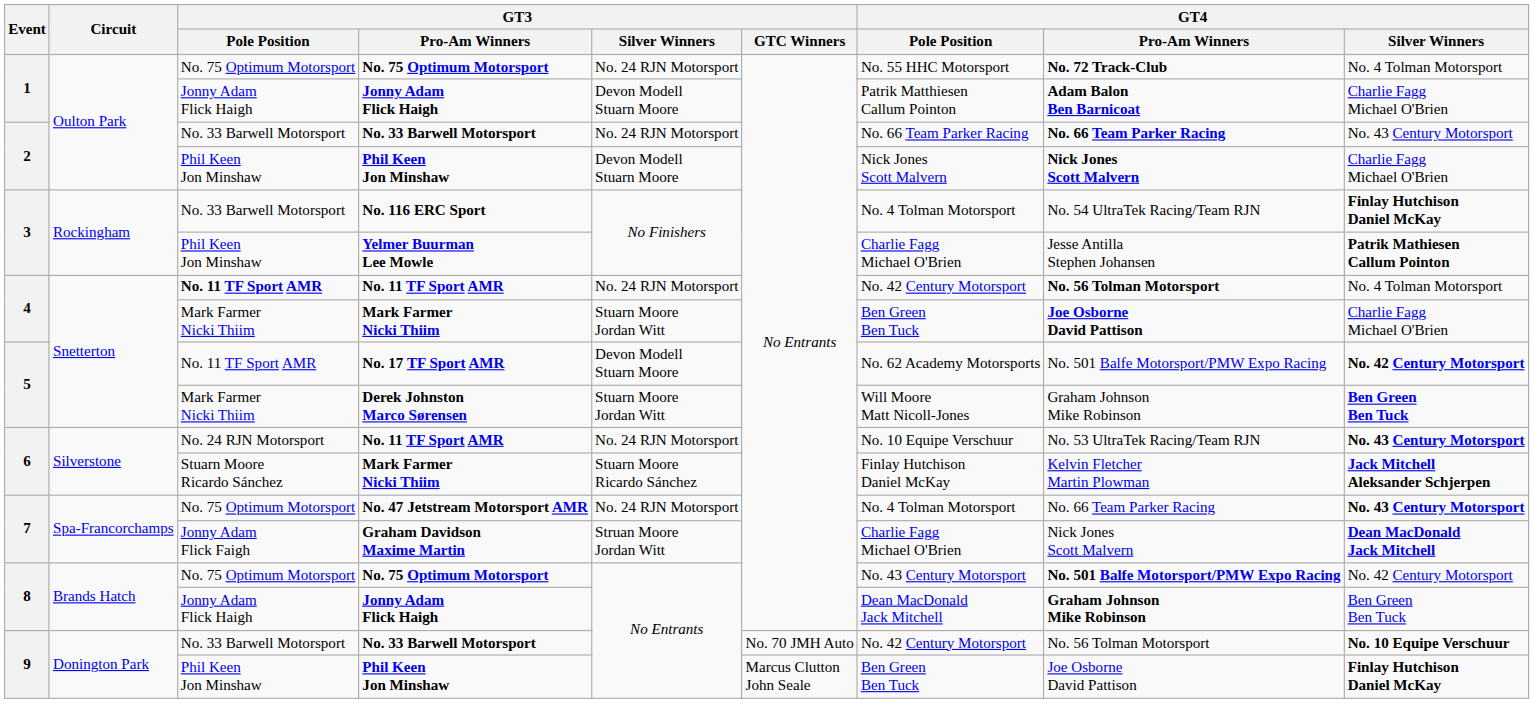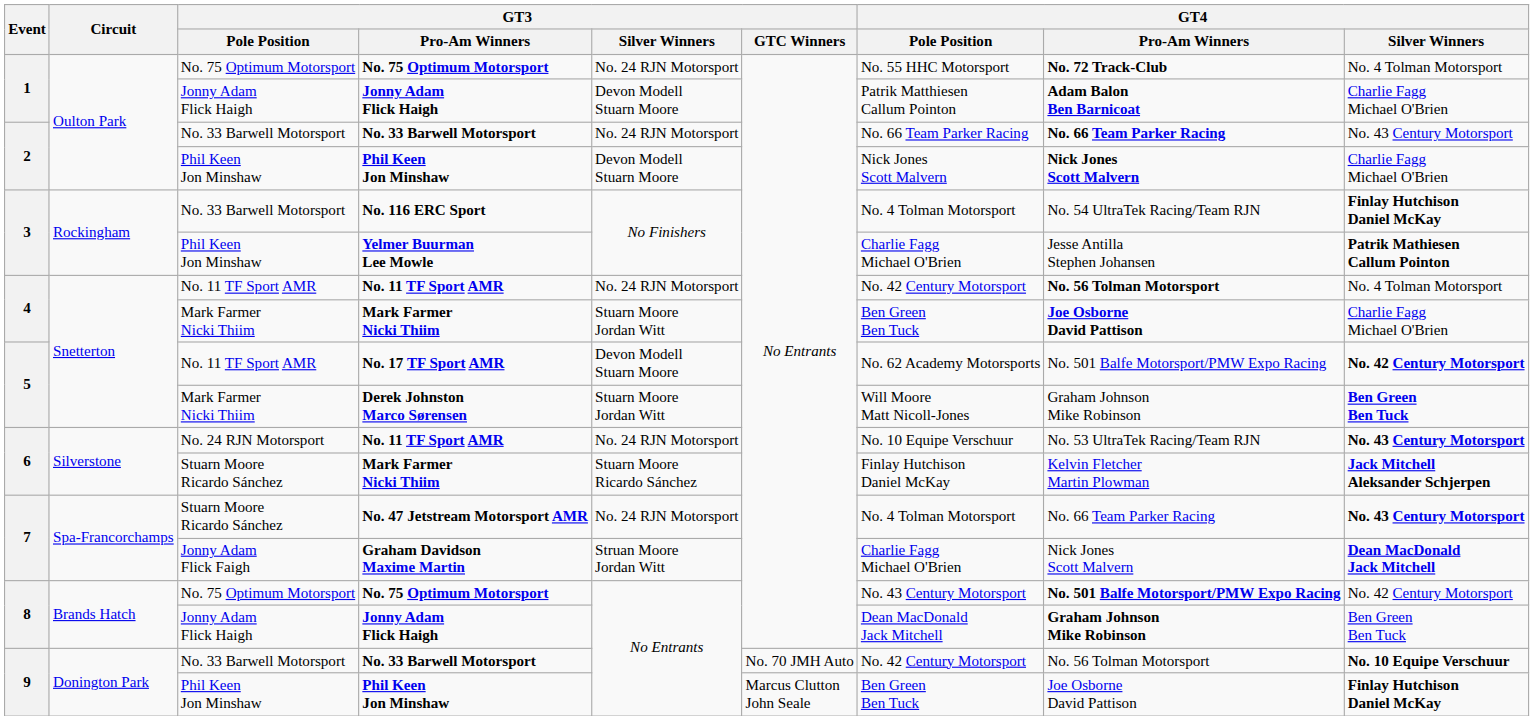 <table class="wikitable" style="font-size: 85%;">
 <tr>
 <th rowspan=2>Event</th>
 <th rowspan=2>Circuit</th>
 <th colspan=4>GT3</th>
 <th colspan=3>GT4</th>
 </tr>
 <tr>
 <th>Pole Position</th>
 <th>Pro-Am Winners</th>
 <th>Silver Winners</th>
 <th>GTC Winners</th>
 <th>Pole Position</th>
 <th>Pro-Am Winners</th>
 <th>Silver Winners</th>
 </tr>
 <tr>
 <th rowspan=2>1</th>
 <td rowspan=4><a href='#'>Oulton Park</a></td>
 <td> No. 75 <a href='#'>Optimum Motorsport</a></td>
 <td><strong> No. 75 <a href='#'>Optimum Motorsport</a></strong></td>
 <td> No. 24 RJN Motorsport</td>
 <td rowspan=16 align=center><em>No Entrants</em></td>
 <td> No. 55 HHC Motorsport</td>
 <td><strong> No. 72 Track-Club</strong></td>
 <td> No. 4 Tolman Motorsport</td>
 </tr>
 <tr>
 <td> <a href='#'>Jonny Adam</a><br> Flick Haigh</td>
 <td><strong> <a href='#'>Jonny Adam</a><br> Flick Haigh</strong></td>
 <td> Devon Modell<br> Stuarn Moore</td>
 <td> Patrik Matthiesen<br> Callum Pointon</td>
 <td><strong> Adam Balon<br> <a href='#'>Ben Barnicoat</a></strong></td>
 <td> <a href='#'>Charlie Fagg</a><br> Michael O'Brien</td>
 </tr>
 <tr>
 <th rowspan=2>2</th>
 <td> No. 33 Barwell Motorsport</td>
 <td><strong> No. 33 Barwell Motorsport</strong></td>
 <td> No. 24 RJN Motorsport</td>
 <td> No. 66 <a href='#'>Team Parker Racing</a></td>
 <td><strong> No. 66 <a href='#'>Team Parker Racing</a></strong></td>
 <td> No. 43 <a href='#'>Century Motorsport</a></td>
 </tr>
 <tr>
 <td> <a href='#'>Phil Keen</a><br> Jon Minshaw</td>
 <td><strong> <a href='#'>Phil Keen</a><br> Jon Minshaw</strong></td>
 <td> Devon Modell<br> Stuarn Moore</td>
 <td> Nick Jones<br> <a href='#'>Scott Malvern</a></td>
 <td><strong> Nick Jones<br> <a href='#'>Scott Malvern</a></strong></td>
 <td> <a href='#'>Charlie Fagg</a><br> Michael O'Brien</td>
 </tr>
 <tr>
 <th rowspan=2>3</th>
 <td rowspan=2><a href='#'>Rockingham</a></td>
 <td> No. 33 Barwell Motorsport</td>
 <td><strong> No. 116 ERC Sport</strong></td>
 <td rowspan=2 align=center><em>No Finishers</em></td>
 <td> No. 4 Tolman Motorsport</td>
 <td> No. 54 UltraTek Racing/Team RJN</td>
 <td><strong> Finlay Hutchison<br> Daniel McKay</strong></td>
 </tr>
 <tr>
 <td> <a href='#'>Phil Keen</a><br> Jon Minshaw</td>
 <td><strong> <a href='#'>Yelmer Buurman</a><br> Lee Mowle</strong></td>
 <td> <a href='#'>Charlie Fagg</a><br> Michael O'Brien</td>
 <td> Jesse Antilla<br> Stephen Johansen</td>
 <td><strong> Patrik Mathiesen<br> Callum Pointon</strong></td>
 </tr>
 <tr>
 <th rowspan=2>4</th>
 <td rowspan=4><a href='#'>Snetterton</a></td>
-<td><strong> No. 11 <a href='#'>TF Sport</a> <a href='#'>AMR</a></strong></td>
+<td> No. 11 <a href='#'>TF Sport</a> <a href='#'>AMR</a></td>
 <td><strong> No. 11 <a href='#'>TF Sport</a> <a href='#'>AMR</a></strong></td>
 <td> No. 24 RJN Motorsport</td>
 <td> No. 42 <a href='#'>Century Motorsport</a></td>
 <td><strong> No. 56 Tolman Motorsport</strong></td>
 <td> No. 4 Tolman Motorsport</td>
 </tr>
 <tr>
 <td> Mark Farmer<br> <a href='#'>Nicki Thiim</a></td>
 <td><strong> Mark Farmer<br> <a href='#'>Nicki Thiim</a></strong></td>
 <td> Stuarn Moore<br> Jordan Witt</td>
 <td> <a href='#'>Ben Green</a><br> <a href='#'>Ben Tuck</a></td>
 <td><strong> <a href='#'>Joe Osborne</a><br> David Pattison</strong></td>
 <td> <a href='#'>Charlie Fagg</a><br> Michael O'Brien</td>
 </tr>
 <tr>
 <th rowspan=2>5</th>
 <td> No. 11 <a href='#'>TF Sport</a> <a href='#'>AMR</a></td>
 <td><strong> No. 17 <a href='#'>TF Sport</a> <a href='#'>AMR</a></strong></td>
 <td> Devon Modell<br> Stuarn Moore</td>
 <td> No. 62 Academy Motorsports</td>
 <td> No. 501 <a href='#'>Balfe Motorsport/PMW Expo Racing</a></td>
 <td><strong> No. 42 <a href='#'>Century Motorsport</a></strong></td>
 </tr>
 <tr>
 <td> Mark Farmer<br> <a href='#'>Nicki Thiim</a></td>
 <td><strong> Derek Johnston<br> <a href='#'>Marco Sørensen</a></strong></td>
 <td> Stuarn Moore<br> Jordan Witt</td>
 <td> Will Moore<br> Matt Nicoll-Jones</td>
 <td> Graham Johnson<br> Mike Robinson</td>
 <td><strong> <a href='#'>Ben Green</a><br> <a href='#'>Ben Tuck</a></strong></td>
 </tr>
 <tr>
 <th rowspan=2>6</th>
 <td rowspan=2><a href='#'>Silverstone</a></td>
 <td> No. 24 RJN Motorsport</td>
 <td><strong> No. 11 <a href='#'>TF Sport</a> <a href='#'>AMR</a></strong></td>
 <td> No. 24 RJN Motorsport</td>
 <td> No. 10 Equipe Verschuur</td>
 <td> No. 53 UltraTek Racing/Team RJN</td>
 <td><strong> No. 43 <a href='#'>Century Motorsport</a></strong></td>
 </tr>
 <tr>
 <td> Stuarn Moore<br> Ricardo Sánchez</td>
 <td><strong> Mark Farmer<br> <a href='#'>Nicki Thiim</a></strong></td>
 <td> Stuarn Moore<br> Ricardo Sánchez</td>
 <td> Finlay Hutchison<br> Daniel McKay</td>
 <td> <a href='#'>Kelvin Fletcher</a><br> <a href='#'>Martin Plowman</a></td>
 <td><strong> <a href='#'>Jack Mitchell</a><br> Aleksander Schjerpen</strong></td>
 </tr>
 <tr>
 <th rowspan=2>7</th>
 <td rowspan=2><a href='#'>Spa-Francorchamps</a></td>
-<td> No. 75 <a href='#'>Optimum Motorsport</a></td>
+<td> Stuarn Moore<br> Ricardo Sánchez</td>
 <td><strong> No. 47 Jetstream Motorsport <a href='#'>AMR</a></strong></td>
 <td> No. 24 RJN Motorsport</td>
 <td> No. 4 Tolman Motorsport</td>
 <td> No. 66 <a href='#'>Team Parker Racing</a></td>
 <td><strong> No. 43 <a href='#'>Century Motorsport</a></strong></td>
 </tr>
 <tr>
 <td> <a href='#'>Jonny Adam</a><br> Flick Faigh</td>
 <td><strong> Graham Davidson<br> <a href='#'>Maxime Martin</a></strong></td>
 <td> Struan Moore<br> Jordan Witt</td>
 <td> <a href='#'>Charlie Fagg</a><br> Michael O'Brien</td>
 <td> Nick Jones<br> <a href='#'>Scott Malvern</a></td>
 <td><strong> <a href='#'>Dean MacDonald</a><br> <a href='#'>Jack Mitchell</a></strong></td>
 </tr>
 <tr>
 <th rowspan=2>8</th>
 <td rowspan=2><a href='#'>Brands Hatch</a></td>
 <td> No. 75 <a href='#'>Optimum Motorsport</a></td>
 <td><strong> No. 75 <a href='#'>Optimum Motorsport</a></strong></td>
 <td rowspan=4 align=center><em>No Entrants</em></td>
 <td> No. 43 <a href='#'>Century Motorsport</a></td>
 <td><strong> No. 501 <a href='#'>Balfe Motorsport/PMW Expo Racing</a></strong></td>
 <td> No. 42 <a href='#'>Century Motorsport</a></td>
 </tr>
 <tr>
 <td> <a href='#'>Jonny Adam</a><br> Flick Haigh</td>
 <td><strong> <a href='#'>Jonny Adam</a><br> Flick Haigh</strong></td>
 <td> <a href='#'>Dean MacDonald</a><br> <a href='#'>Jack Mitchell</a></td>
 <td><strong> Graham Johnson<br> Mike Robinson</strong></td>
 <td> <a href='#'>Ben Green</a><br> <a href='#'>Ben Tuck</a></td>
 </tr>
 <tr>
 <th rowspan=2>9</th>
 <td rowspan=2><a href='#'>Donington Park</a></td>
 <td> No. 33 Barwell Motorsport</td>
 <td><strong> No. 33 Barwell Motorsport</strong></td>
 <td> No. 70 JMH Auto</td>
 <td> No. 42 <a href='#'>Century Motorsport</a></td>
 <td> No. 56 Tolman Motorsport</td>
 <td><strong> No. 10 Equipe Verschuur</strong></td>
 </tr>
 <tr>
 <td> <a href='#'>Phil Keen</a><br> Jon Minshaw</td>
 <td><strong> <a href='#'>Phil Keen</a><br> Jon Minshaw</strong></td>
 <td> Marcus Clutton<br> John Seale</td>
 <td> <a href='#'>Ben Green</a><br> <a href='#'>Ben Tuck</a></td>
 <td> <a href='#'>Joe Osborne</a><br> David Pattison</td>
 <td><strong> Finlay Hutchison<br> Daniel McKay</strong></td>
 </tr>
 </table>
